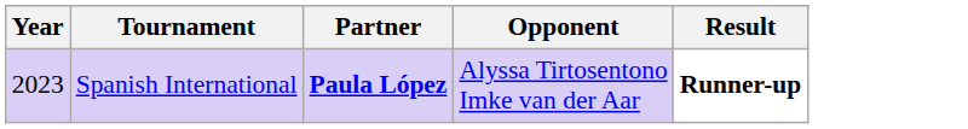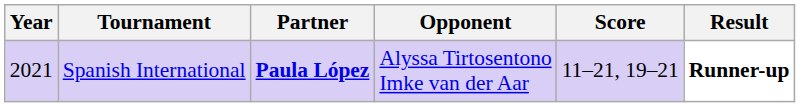 <table class="sortable wikitable" style="font-size: 90%;">
 <tr>
 <th>Year</th>
 <th>Tournament</th>
 <th>Partner</th>
 <th>Opponent</th>
+<th>Score</th>
 <th>Result</th>
 </tr>
 <tr style="background:#D8CEF6">
-<td align="center">2023</td>
+<td align="center">2021</td>
 <td align="left"><a href='#'>Spanish International</a></td>
 <td align="left"><strong> <a href='#'>Paula López</a></strong></td>
 <td align="left"> <a href='#'>Alyssa Tirtosentono</a> <br>  <a href='#'>Imke van der Aar</a></td>
+<td align="left">11–21, 19–21</td>
 <td style="text-align:left; background:white"> <strong>Runner-up</strong></td>
 </tr>
 </table>
